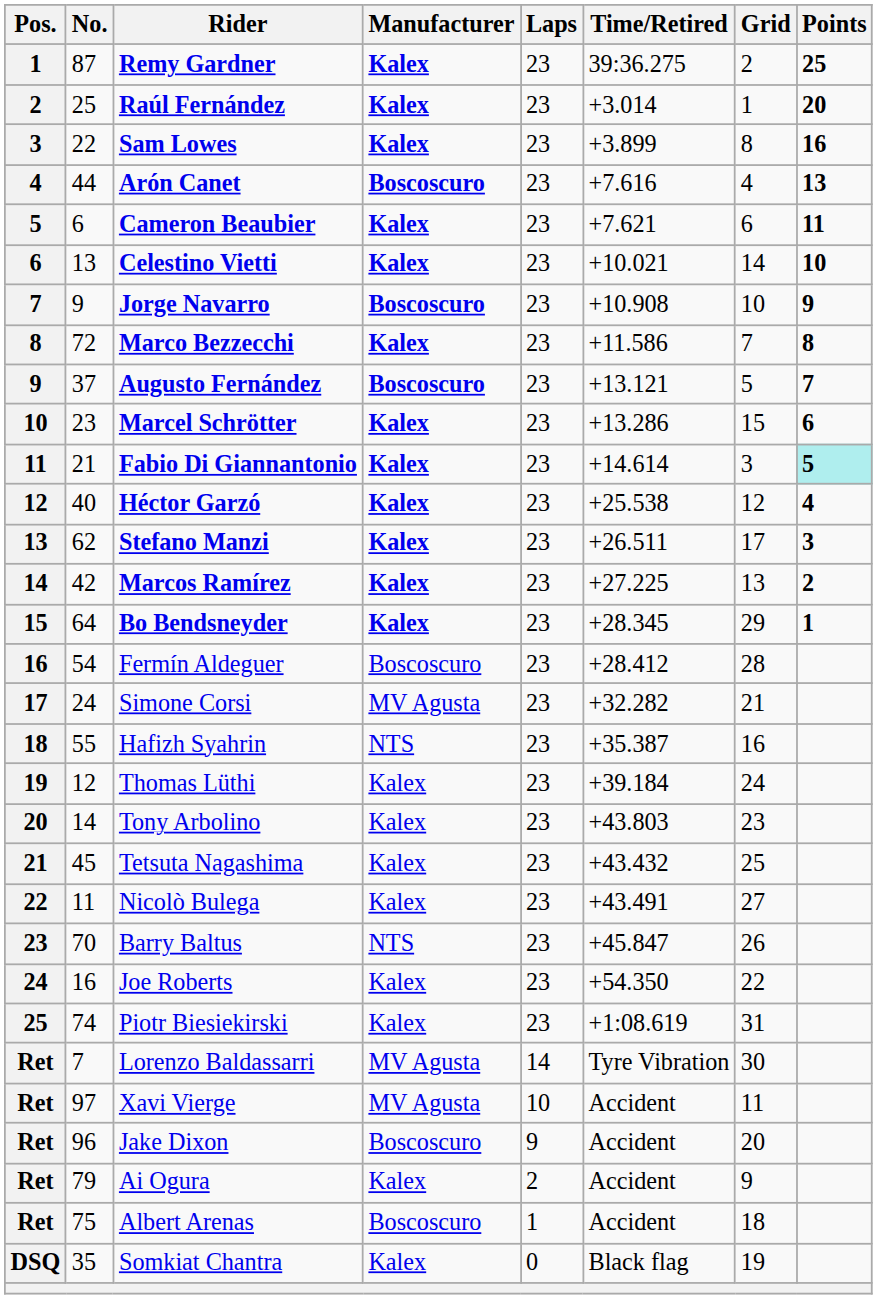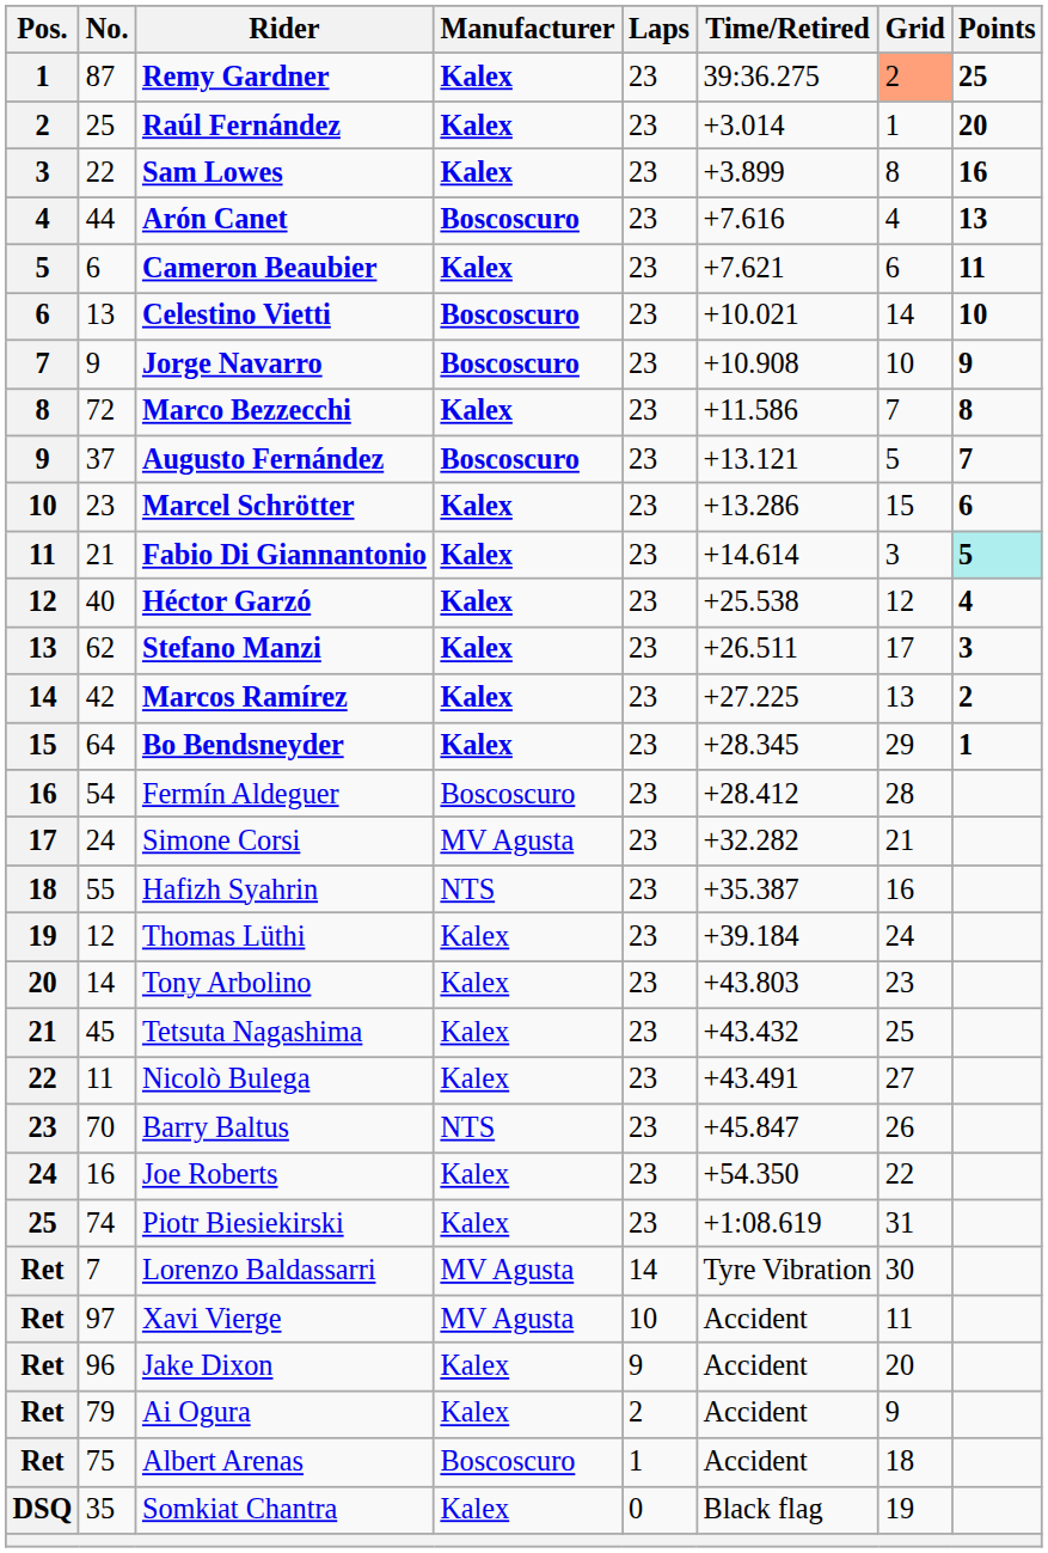 <table class="wikitable" style="font-size: 85%;">
 <tr>
 <th>Pos.</th>
 <th>No.</th>
 <th>Rider</th>
 <th>Manufacturer</th>
 <th>Laps</th>
 <th>Time/Retired</th>
 <th>Grid</th>
 <th>Points</th>
 </tr>
 <tr>
 <th>1</th>
 <td>87</td>
 <td> <strong><a href='#'>Remy Gardner</a></strong></td>
 <td><strong><a href='#'>Kalex</a></strong></td>
 <td>23</td>
 <td>39:36.275</td>
-<td>2</td>
+<td style="background: lightsalmon;">2</td>
 <td><strong>25</strong></td>
 </tr>
 <tr>
 <th>2</th>
 <td>25</td>
 <td> <strong><a href='#'>Raúl Fernández</a></strong></td>
 <td><strong><a href='#'>Kalex</a></strong></td>
 <td>23</td>
 <td>+3.014</td>
 <td>1</td>
 <td><strong>20</strong></td>
 </tr>
 <tr>
 <th>3</th>
 <td>22</td>
 <td> <strong><a href='#'>Sam Lowes</a></strong></td>
 <td><strong><a href='#'>Kalex</a></strong></td>
 <td>23</td>
 <td>+3.899</td>
 <td>8</td>
 <td><strong>16</strong></td>
 </tr>
 <tr>
 <th>4</th>
 <td>44</td>
 <td> <strong><a href='#'>Arón Canet</a></strong></td>
 <td><strong><a href='#'>Boscoscuro</a></strong></td>
 <td>23</td>
 <td>+7.616</td>
 <td>4</td>
 <td><strong>13</strong></td>
 </tr>
 <tr>
 <th>5</th>
 <td>6</td>
 <td> <strong><a href='#'>Cameron Beaubier</a></strong></td>
 <td><strong><a href='#'>Kalex</a></strong></td>
 <td>23</td>
 <td>+7.621</td>
 <td>6</td>
 <td><strong>11</strong></td>
 </tr>
 <tr>
 <th>6</th>
 <td>13</td>
 <td> <strong><a href='#'>Celestino Vietti</a></strong></td>
-<td><strong><a href='#'>Kalex</a></strong></td>
+<td><strong><a href='#'>Boscoscuro</a></strong></td>
 <td>23</td>
 <td>+10.021</td>
 <td>14</td>
 <td><strong>10</strong></td>
 </tr>
 <tr>
 <th>7</th>
 <td>9</td>
 <td> <strong><a href='#'>Jorge Navarro</a></strong></td>
 <td><strong><a href='#'>Boscoscuro</a></strong></td>
 <td>23</td>
 <td>+10.908</td>
 <td>10</td>
 <td><strong>9</strong></td>
 </tr>
 <tr>
 <th>8</th>
 <td>72</td>
 <td> <strong><a href='#'>Marco Bezzecchi</a></strong></td>
 <td><strong><a href='#'>Kalex</a></strong></td>
 <td>23</td>
 <td>+11.586</td>
 <td>7</td>
 <td><strong>8</strong></td>
 </tr>
 <tr>
 <th>9</th>
 <td>37</td>
 <td> <strong><a href='#'>Augusto Fernández</a></strong></td>
 <td><strong><a href='#'>Boscoscuro</a></strong></td>
 <td>23</td>
 <td>+13.121</td>
 <td>5</td>
 <td><strong>7</strong></td>
 </tr>
 <tr>
 <th>10</th>
 <td>23</td>
 <td> <strong><a href='#'>Marcel Schrötter</a></strong></td>
 <td><strong><a href='#'>Kalex</a></strong></td>
 <td>23</td>
 <td>+13.286</td>
 <td>15</td>
 <td><strong>6</strong></td>
 </tr>
 <tr>
 <th>11</th>
 <td>21</td>
 <td> <strong><a href='#'>Fabio Di Giannantonio</a></strong></td>
 <td><strong><a href='#'>Kalex</a></strong></td>
 <td>23</td>
 <td>+14.614</td>
 <td>3</td>
 <td style="background: paleturquoise;"><strong>5</strong></td>
 </tr>
 <tr>
 <th>12</th>
 <td>40</td>
 <td> <strong><a href='#'>Héctor Garzó</a></strong></td>
 <td><strong><a href='#'>Kalex</a></strong></td>
 <td>23</td>
 <td>+25.538</td>
 <td>12</td>
 <td><strong>4</strong></td>
 </tr>
 <tr>
 <th>13</th>
 <td>62</td>
 <td> <strong><a href='#'>Stefano Manzi</a></strong></td>
 <td><strong><a href='#'>Kalex</a></strong></td>
 <td>23</td>
 <td>+26.511</td>
 <td>17</td>
 <td><strong>3</strong></td>
 </tr>
 <tr>
 <th>14</th>
 <td>42</td>
 <td> <strong><a href='#'>Marcos Ramírez</a></strong></td>
 <td><strong><a href='#'>Kalex</a></strong></td>
 <td>23</td>
 <td>+27.225</td>
 <td>13</td>
 <td><strong>2</strong></td>
 </tr>
 <tr>
 <th>15</th>
 <td>64</td>
 <td> <strong><a href='#'>Bo Bendsneyder</a></strong></td>
 <td><strong><a href='#'>Kalex</a></strong></td>
 <td>23</td>
 <td>+28.345</td>
 <td>29</td>
 <td><strong>1</strong></td>
 </tr>
 <tr>
 <th>16</th>
 <td>54</td>
 <td> <a href='#'>Fermín Aldeguer</a></td>
 <td><a href='#'>Boscoscuro</a></td>
 <td>23</td>
 <td>+28.412</td>
 <td>28</td>
 <td></td>
 </tr>
 <tr>
 <th>17</th>
 <td>24</td>
 <td> <a href='#'>Simone Corsi</a></td>
 <td><a href='#'>MV Agusta</a></td>
 <td>23</td>
 <td>+32.282</td>
 <td>21</td>
 <td></td>
 </tr>
 <tr>
 <th>18</th>
 <td>55</td>
 <td> <a href='#'>Hafizh Syahrin</a></td>
 <td><a href='#'>NTS</a></td>
 <td>23</td>
 <td>+35.387</td>
 <td>16</td>
 <td></td>
 </tr>
 <tr>
 <th>19</th>
 <td>12</td>
 <td> <a href='#'>Thomas Lüthi</a></td>
 <td><a href='#'>Kalex</a></td>
 <td>23</td>
 <td>+39.184</td>
 <td>24</td>
 <td></td>
 </tr>
 <tr>
 <th>20</th>
 <td>14</td>
 <td> <a href='#'>Tony Arbolino</a></td>
 <td><a href='#'>Kalex</a></td>
 <td>23</td>
 <td>+43.803</td>
 <td>23</td>
 <td></td>
 </tr>
 <tr>
 <th>21</th>
 <td>45</td>
 <td> <a href='#'>Tetsuta Nagashima</a></td>
 <td><a href='#'>Kalex</a></td>
 <td>23</td>
 <td>+43.432</td>
 <td>25</td>
 <td></td>
 </tr>
 <tr>
 <th>22</th>
 <td>11</td>
 <td> <a href='#'>Nicolò Bulega</a></td>
 <td><a href='#'>Kalex</a></td>
 <td>23</td>
 <td>+43.491</td>
 <td>27</td>
 <td></td>
 </tr>
 <tr>
 <th>23</th>
 <td>70</td>
 <td> <a href='#'>Barry Baltus</a></td>
 <td><a href='#'>NTS</a></td>
 <td>23</td>
 <td>+45.847</td>
 <td>26</td>
 <td></td>
 </tr>
 <tr>
 <th>24</th>
 <td>16</td>
 <td> <a href='#'>Joe Roberts</a></td>
 <td><a href='#'>Kalex</a></td>
 <td>23</td>
 <td>+54.350</td>
 <td>22</td>
 <td></td>
 </tr>
 <tr>
 <th>25</th>
 <td>74</td>
 <td> <a href='#'>Piotr Biesiekirski</a></td>
 <td><a href='#'>Kalex</a></td>
 <td>23</td>
 <td>+1:08.619</td>
 <td>31</td>
 <td></td>
 </tr>
 <tr>
 <th>Ret</th>
 <td>7</td>
 <td> <a href='#'>Lorenzo Baldassarri</a></td>
 <td><a href='#'>MV Agusta</a></td>
 <td>14</td>
 <td>Tyre Vibration</td>
 <td>30</td>
 <td></td>
 </tr>
 <tr>
 <th>Ret</th>
 <td>97</td>
 <td> <a href='#'>Xavi Vierge</a></td>
 <td><a href='#'>MV Agusta</a></td>
 <td>10</td>
 <td>Accident</td>
 <td>11</td>
 <td></td>
 </tr>
 <tr>
 <th>Ret</th>
 <td>96</td>
 <td> <a href='#'>Jake Dixon</a></td>
-<td><a href='#'>Boscoscuro</a></td>
+<td><a href='#'>Kalex</a></td>
 <td>9</td>
 <td>Accident</td>
 <td>20</td>
 <td></td>
 </tr>
 <tr>
 <th>Ret</th>
 <td>79</td>
 <td> <a href='#'>Ai Ogura</a></td>
 <td><a href='#'>Kalex</a></td>
 <td>2</td>
 <td>Accident</td>
 <td>9</td>
 <td></td>
 </tr>
 <tr>
 <th>Ret</th>
 <td>75</td>
 <td> <a href='#'>Albert Arenas</a></td>
 <td><a href='#'>Boscoscuro</a></td>
 <td>1</td>
 <td>Accident</td>
 <td>18</td>
 <td></td>
 </tr>
 <tr>
 <th>DSQ</th>
 <td>35</td>
 <td> <a href='#'>Somkiat Chantra</a></td>
 <td><a href='#'>Kalex</a></td>
 <td>0</td>
 <td>Black flag</td>
 <td>19</td>
 <td></td>
 </tr>
 <tr>
 <th colspan=8></th>
 </tr>
 </table>
